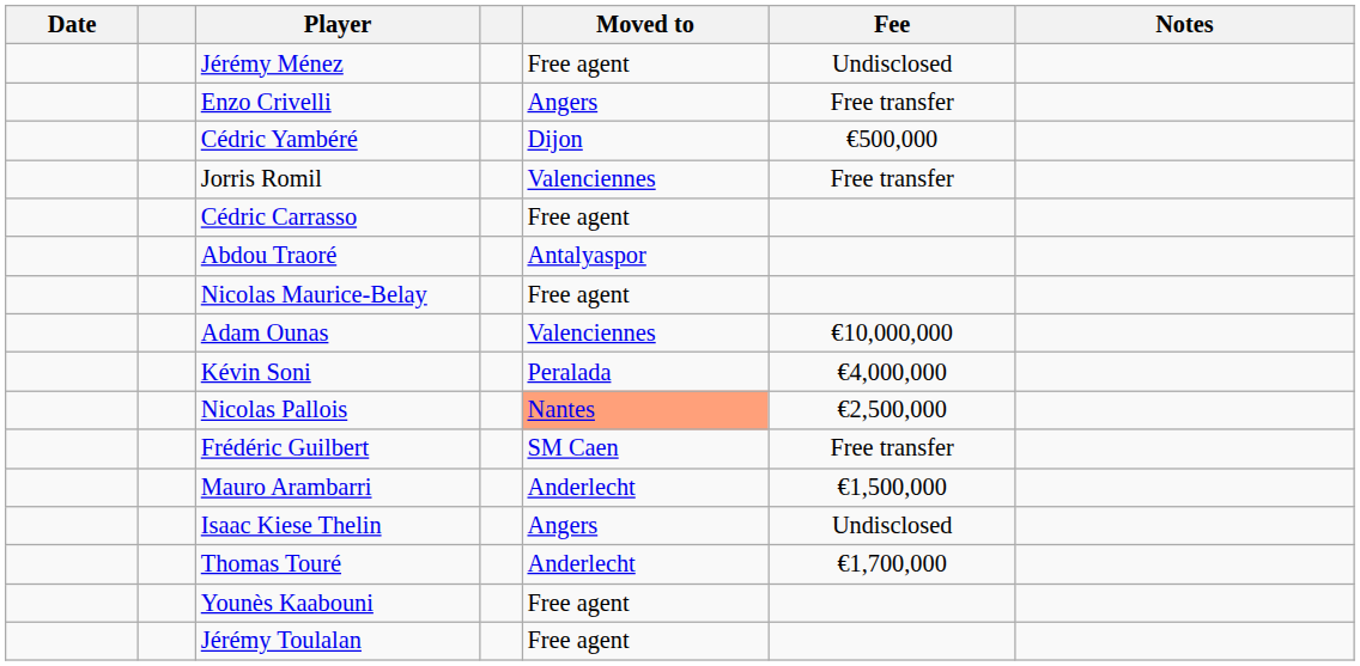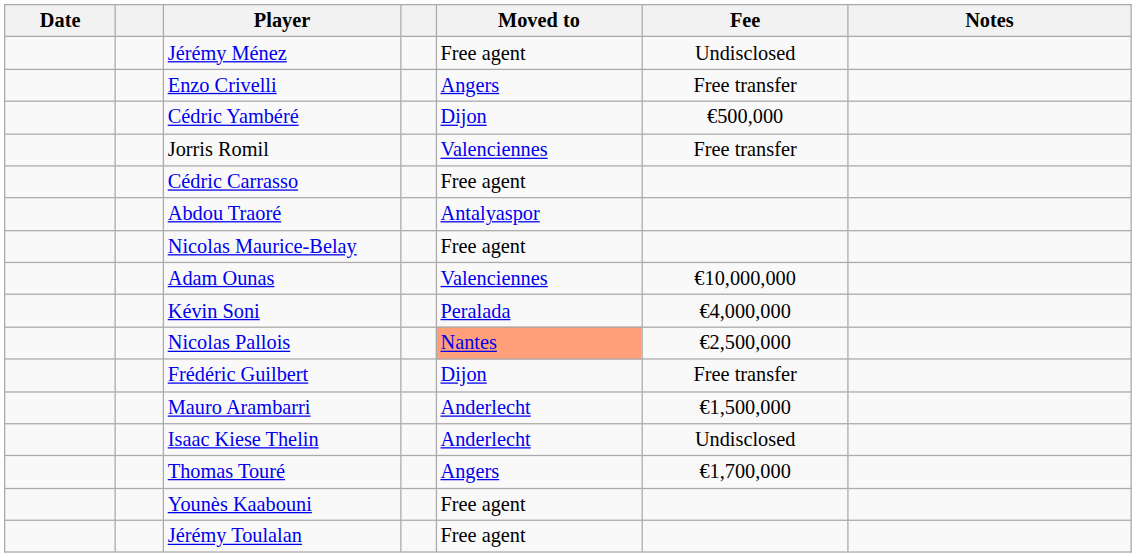 <table class="wikitable sortable">
 <tr>
 <th style="width:80px;">Date</th>
 <th style="width:30px;"></th>
 <th style="width:180px;">Player</th>
 <th style="width:20px;"></th>
 <th style="width:155px;">Moved to</th>
 <th style="width:155px;" class="unsortable">Fee</th>
 <th style="width:215px;" class="unsortable">Notes</th>
 </tr>
 <tr>
 <td></td>
 <td align=center></td>
 <td> <a href='#'>Jérémy Ménez</a></td>
 <td align=center></td>
 <td>Free agent</td>
 <td align=center>Undisclosed</td>
 <td align=center></td>
 </tr>
 <tr>
 <td></td>
 <td align=center></td>
 <td> <a href='#'>Enzo Crivelli</a></td>
 <td align=center></td>
 <td> <a href='#'>Angers</a></td>
 <td align=center>Free transfer</td>
 <td align=center></td>
 </tr>
 <tr>
 <td></td>
 <td align=center></td>
 <td> <a href='#'>Cédric Yambéré</a></td>
 <td align=center></td>
 <td> <a href='#'>Dijon</a></td>
 <td align=center>€500,000</td>
 <td align=center></td>
 </tr>
 <tr>
 <td></td>
 <td align=center></td>
 <td> Jorris Romil</td>
 <td align=center></td>
 <td> <a href='#'>Valenciennes</a></td>
 <td align=center>Free transfer</td>
 <td align=center></td>
 </tr>
 <tr>
 <td></td>
 <td align=center></td>
 <td> <a href='#'>Cédric Carrasso</a></td>
 <td align=center></td>
 <td>Free agent</td>
 <td align=center></td>
 <td align=center></td>
 </tr>
 <tr>
 <td></td>
 <td align=center></td>
 <td> <a href='#'>Abdou Traoré</a></td>
 <td align=center></td>
 <td> <a href='#'>Antalyaspor</a></td>
 <td align=center></td>
 <td align=center></td>
 </tr>
 <tr>
 <td></td>
 <td align=center></td>
 <td> <a href='#'>Nicolas Maurice-Belay</a></td>
 <td align=center></td>
 <td>Free agent</td>
 <td align=center></td>
 <td align=center></td>
 </tr>
 <tr>
 <td></td>
 <td align=center></td>
 <td> <a href='#'>Adam Ounas</a></td>
 <td align=center></td>
 <td> <a href='#'>Valenciennes</a></td>
 <td align=center>€10,000,000</td>
 <td align=center></td>
 </tr>
 <tr>
 <td></td>
 <td align=center></td>
 <td> <a href='#'>Kévin Soni</a></td>
 <td align=center></td>
 <td> <a href='#'>Peralada</a></td>
 <td align=center>€4,000,000</td>
 <td align=center></td>
 </tr>
 <tr>
 <td></td>
 <td align=center></td>
 <td> <a href='#'>Nicolas Pallois</a></td>
 <td align=center></td>
 <td style="background: lightsalmon;"> <a href='#'>Nantes</a></td>
 <td align=center>€2,500,000</td>
 <td align=center></td>
 </tr>
 <tr>
 <td></td>
 <td align=center></td>
 <td> <a href='#'>Frédéric Guilbert</a></td>
 <td align=center></td>
-<td> <a href='#'>SM Caen</a></td>
+<td> <a href='#'>Dijon</a></td>
 <td align=center>Free transfer</td>
 <td align=center></td>
 </tr>
 <tr>
 <td></td>
 <td align=center></td>
 <td> <a href='#'>Mauro Arambarri</a></td>
 <td align=center></td>
 <td> <a href='#'>Anderlecht</a></td>
 <td align=center>€1,500,000</td>
 <td align=center></td>
 </tr>
 <tr>
 <td></td>
 <td align=center></td>
 <td> <a href='#'>Isaac Kiese Thelin</a></td>
 <td align=center></td>
-<td> <a href='#'>Angers</a></td>
+<td> <a href='#'>Anderlecht</a></td>
 <td align=center>Undisclosed</td>
 <td align=center></td>
 </tr>
 <tr>
 <td></td>
 <td align=center></td>
 <td> <a href='#'>Thomas Touré</a></td>
 <td align=center></td>
-<td> <a href='#'>Anderlecht</a></td>
+<td> <a href='#'>Angers</a></td>
 <td align=center>€1,700,000</td>
 <td align=center></td>
 </tr>
 <tr>
 <td></td>
 <td align=center></td>
 <td> <a href='#'>Younès Kaabouni</a></td>
 <td align=center></td>
 <td>Free agent</td>
 <td align=center></td>
 <td align=center></td>
 </tr>
 <tr>
 <td></td>
 <td align=center></td>
 <td> <a href='#'>Jérémy Toulalan</a></td>
 <td align=center></td>
 <td>Free agent</td>
 <td align=center></td>
 <td align=center></td>
 </tr>
 </table>
